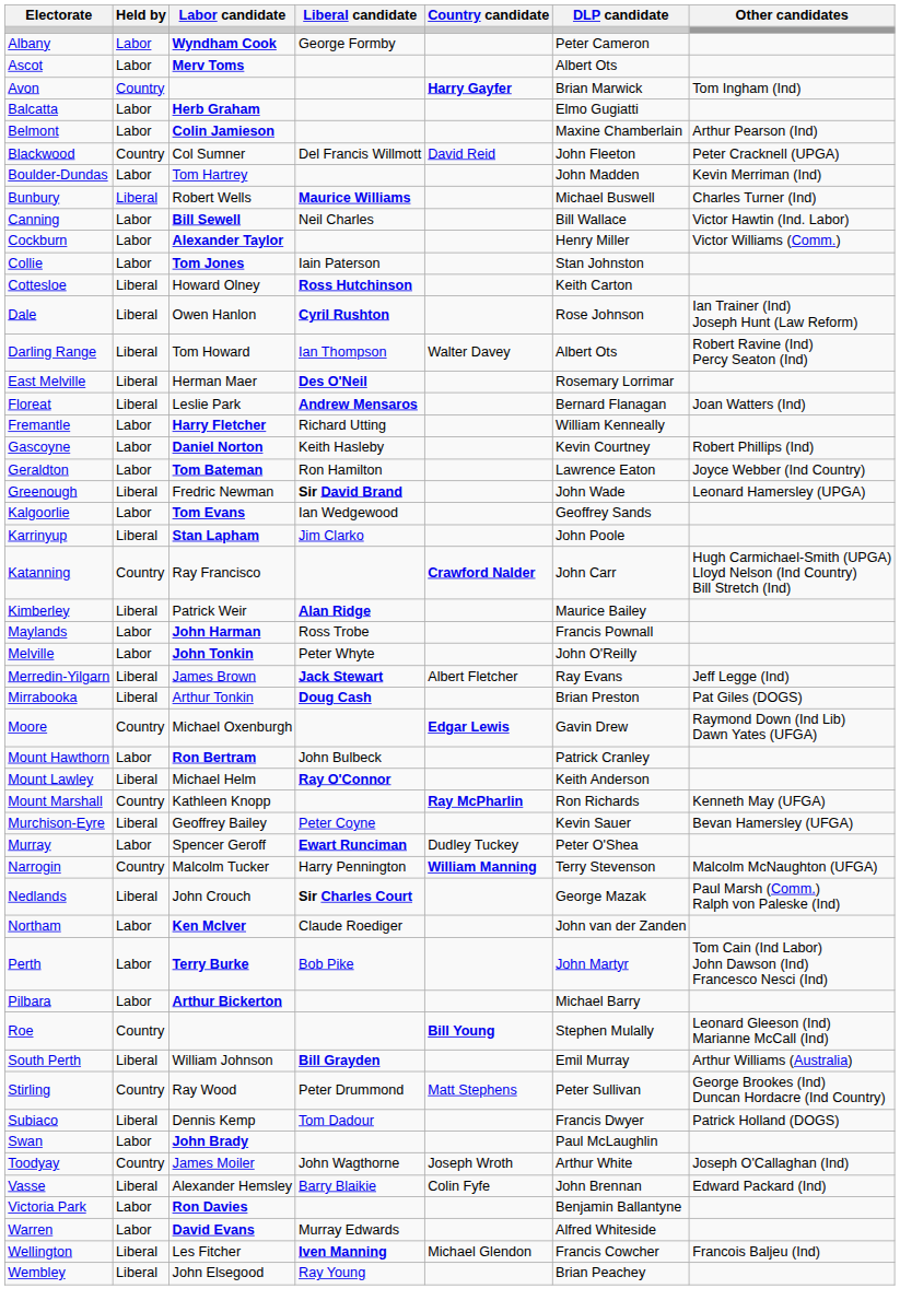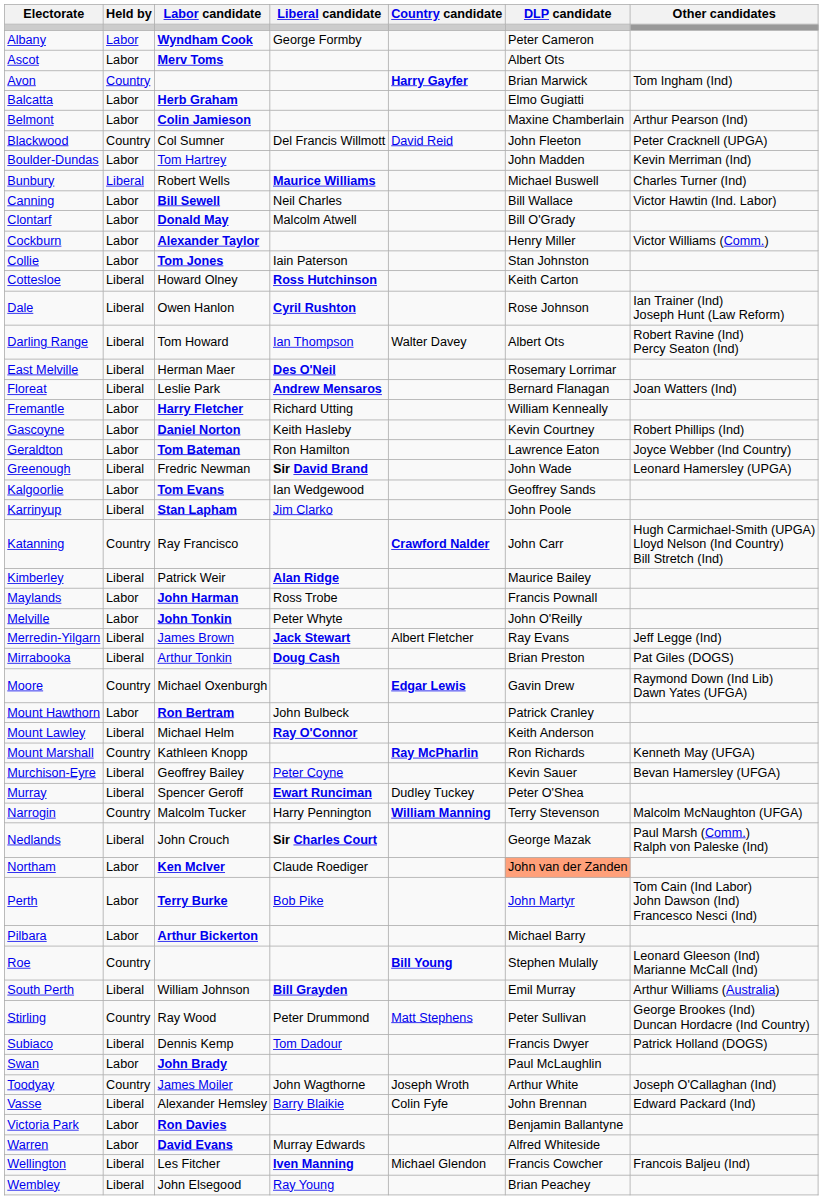 <table class="wikitable">
 <tr>
 <th>Electorate</th>
 <th>Held by</th>
 <th><a href='#'>Labor</a> candidate</th>
 <th><a href='#'>Liberal</a> candidate</th>
 <th><a href='#'>Country</a> candidate</th>
 <th><a href='#'>DLP</a> candidate</th>
 <th>Other candidates</th>
 </tr>
 <tr bgcolor="#cccccc">
 <td></td>
 <td></td>
 <td></td>
 <td></td>
 <td></td>
 <td></td>
 <td bgcolor="#999999"></td>
 </tr>
 <tr>
 <td><a href='#'>Albany</a></td>
 <td><a href='#'>Labor</a></td>
 <td><strong><a href='#'>Wyndham Cook</a></strong></td>
 <td>George Formby</td>
 <td></td>
 <td>Peter Cameron</td>
 <td></td>
 </tr>
 <tr>
 <td><a href='#'>Ascot</a></td>
 <td>Labor</td>
 <td><strong><a href='#'>Merv Toms</a></strong></td>
 <td></td>
 <td></td>
 <td>Albert Ots</td>
 <td></td>
 </tr>
 <tr>
 <td><a href='#'>Avon</a></td>
 <td><a href='#'>Country</a></td>
 <td></td>
 <td></td>
 <td><strong><a href='#'>Harry Gayfer</a></strong></td>
 <td>Brian Marwick</td>
 <td>Tom Ingham (Ind)</td>
 </tr>
 <tr>
 <td><a href='#'>Balcatta</a></td>
 <td>Labor</td>
 <td><strong><a href='#'>Herb Graham</a></strong></td>
 <td></td>
 <td></td>
 <td>Elmo Gugiatti</td>
 <td></td>
 </tr>
 <tr>
 <td><a href='#'>Belmont</a></td>
 <td>Labor</td>
 <td><strong><a href='#'>Colin Jamieson</a></strong></td>
 <td></td>
 <td></td>
 <td>Maxine Chamberlain</td>
 <td>Arthur Pearson (Ind)</td>
 </tr>
 <tr>
 <td><a href='#'>Blackwood</a></td>
 <td>Country</td>
 <td>Col Sumner</td>
 <td>Del Francis Willmott</td>
 <td><a href='#'>David Reid</a></td>
 <td>John Fleeton</td>
 <td>Peter Cracknell (UPGA)</td>
 </tr>
 <tr>
 <td><a href='#'>Boulder-Dundas</a></td>
 <td>Labor</td>
 <td><a href='#'>Tom Hartrey</a></td>
 <td></td>
 <td></td>
 <td>John Madden</td>
 <td>Kevin Merriman (Ind)</td>
 </tr>
 <tr>
 <td><a href='#'>Bunbury</a></td>
 <td><a href='#'>Liberal</a></td>
 <td>Robert Wells</td>
 <td><strong><a href='#'>Maurice Williams</a></strong></td>
 <td></td>
 <td>Michael Buswell</td>
 <td>Charles Turner (Ind)</td>
 </tr>
 <tr>
 <td><a href='#'>Canning</a></td>
 <td>Labor</td>
 <td><strong><a href='#'>Bill Sewell</a></strong></td>
 <td>Neil Charles</td>
 <td></td>
 <td>Bill Wallace</td>
 <td>Victor Hawtin (Ind. Labor)</td>
+</tr>
+<tr>
+<td><a href='#'>Clontarf</a></td>
+<td>Labor</td>
+<td><strong><a href='#'>Donald May</a></strong></td>
+<td>Malcolm Atwell</td>
+<td></td>
+<td>Bill O'Grady</td>
+<td></td>
 </tr>
 <tr>
 <td><a href='#'>Cockburn</a></td>
 <td>Labor</td>
 <td><strong><a href='#'>Alexander Taylor</a></strong></td>
 <td></td>
 <td></td>
 <td>Henry Miller</td>
 <td>Victor Williams (<a href='#'>Comm.</a>)</td>
 </tr>
 <tr>
 <td><a href='#'>Collie</a></td>
 <td>Labor</td>
 <td><strong><a href='#'>Tom Jones</a></strong></td>
 <td>Iain Paterson</td>
 <td></td>
 <td>Stan Johnston</td>
 <td></td>
 </tr>
 <tr>
 <td><a href='#'>Cottesloe</a></td>
 <td>Liberal</td>
 <td>Howard Olney</td>
 <td><strong><a href='#'>Ross Hutchinson</a></strong></td>
 <td></td>
 <td>Keith Carton</td>
 <td></td>
 </tr>
 <tr>
 <td><a href='#'>Dale</a></td>
 <td>Liberal</td>
 <td>Owen Hanlon</td>
 <td><strong><a href='#'>Cyril Rushton</a></strong></td>
 <td></td>
 <td>Rose Johnson</td>
 <td>Ian Trainer (Ind)<br>Joseph Hunt (Law Reform)</td>
 </tr>
 <tr>
 <td><a href='#'>Darling Range</a></td>
 <td>Liberal</td>
 <td>Tom Howard</td>
 <td><a href='#'>Ian Thompson</a></td>
 <td>Walter Davey</td>
 <td>Albert Ots</td>
 <td>Robert Ravine (Ind)<br>Percy Seaton (Ind)</td>
 </tr>
 <tr>
 <td><a href='#'>East Melville</a></td>
 <td>Liberal</td>
 <td>Herman Maer</td>
 <td><strong><a href='#'>Des O'Neil</a></strong></td>
 <td></td>
 <td>Rosemary Lorrimar</td>
 <td></td>
 </tr>
 <tr>
 <td><a href='#'>Floreat</a></td>
 <td>Liberal</td>
 <td>Leslie Park</td>
 <td><strong><a href='#'>Andrew Mensaros</a></strong></td>
 <td></td>
 <td>Bernard Flanagan</td>
 <td>Joan Watters (Ind)</td>
 </tr>
 <tr>
 <td><a href='#'>Fremantle</a></td>
 <td>Labor</td>
 <td><strong><a href='#'>Harry Fletcher</a></strong></td>
 <td>Richard Utting</td>
 <td></td>
 <td>William Kenneally</td>
 <td></td>
 </tr>
 <tr>
 <td><a href='#'>Gascoyne</a></td>
 <td>Labor</td>
 <td><strong><a href='#'>Daniel Norton</a></strong></td>
 <td>Keith Hasleby</td>
 <td></td>
 <td>Kevin Courtney</td>
 <td>Robert Phillips (Ind)</td>
 </tr>
 <tr>
 <td><a href='#'>Geraldton</a></td>
 <td>Labor</td>
 <td><strong><a href='#'>Tom Bateman</a></strong></td>
 <td>Ron Hamilton</td>
 <td></td>
 <td>Lawrence Eaton</td>
 <td>Joyce Webber (Ind Country)</td>
 </tr>
 <tr>
 <td><a href='#'>Greenough</a></td>
 <td>Liberal</td>
 <td>Fredric Newman</td>
 <td><strong>Sir <a href='#'>David Brand</a></strong></td>
 <td></td>
 <td>John Wade</td>
 <td>Leonard Hamersley (UPGA)</td>
 </tr>
 <tr>
 <td><a href='#'>Kalgoorlie</a></td>
 <td>Labor</td>
 <td><strong><a href='#'>Tom Evans</a></strong></td>
 <td>Ian Wedgewood</td>
 <td></td>
 <td>Geoffrey Sands</td>
 <td></td>
 </tr>
 <tr>
 <td><a href='#'>Karrinyup</a></td>
 <td>Liberal</td>
 <td><strong><a href='#'>Stan Lapham</a></strong></td>
 <td><a href='#'>Jim Clarko</a></td>
 <td></td>
 <td>John Poole</td>
 <td></td>
 </tr>
 <tr>
 <td><a href='#'>Katanning</a></td>
 <td>Country</td>
 <td>Ray Francisco</td>
 <td></td>
 <td><strong><a href='#'>Crawford Nalder</a></strong></td>
 <td>John Carr</td>
 <td>Hugh Carmichael-Smith (UPGA)<br>Lloyd Nelson (Ind Country)<br>Bill Stretch (Ind)</td>
 </tr>
 <tr>
 <td><a href='#'>Kimberley</a></td>
 <td>Liberal</td>
 <td>Patrick Weir</td>
 <td><strong><a href='#'>Alan Ridge</a></strong></td>
 <td></td>
 <td>Maurice Bailey</td>
 <td></td>
 </tr>
 <tr>
 <td><a href='#'>Maylands</a></td>
 <td>Labor</td>
 <td><strong><a href='#'>John Harman</a></strong></td>
 <td>Ross Trobe</td>
 <td></td>
 <td>Francis Pownall</td>
 <td></td>
 </tr>
 <tr>
 <td><a href='#'>Melville</a></td>
 <td>Labor</td>
 <td><strong><a href='#'>John Tonkin</a></strong></td>
 <td>Peter Whyte</td>
 <td></td>
 <td>John O'Reilly</td>
 <td></td>
 </tr>
 <tr>
 <td><a href='#'>Merredin-Yilgarn</a></td>
 <td>Liberal</td>
 <td><a href='#'>James Brown</a></td>
 <td><strong><a href='#'>Jack Stewart</a></strong></td>
 <td>Albert Fletcher</td>
 <td>Ray Evans</td>
 <td>Jeff Legge (Ind)</td>
 </tr>
 <tr>
 <td><a href='#'>Mirrabooka</a></td>
 <td>Liberal</td>
 <td><a href='#'>Arthur Tonkin</a></td>
 <td><strong><a href='#'>Doug Cash</a></strong></td>
 <td></td>
 <td>Brian Preston</td>
 <td>Pat Giles (DOGS)</td>
 </tr>
 <tr>
 <td><a href='#'>Moore</a></td>
 <td>Country</td>
 <td>Michael Oxenburgh</td>
 <td></td>
 <td><strong><a href='#'>Edgar Lewis</a></strong></td>
 <td>Gavin Drew</td>
 <td>Raymond Down (Ind Lib)<br>Dawn Yates (UFGA)</td>
 </tr>
 <tr>
 <td><a href='#'>Mount Hawthorn</a></td>
 <td>Labor</td>
 <td><strong><a href='#'>Ron Bertram</a></strong></td>
 <td>John Bulbeck</td>
 <td></td>
 <td>Patrick Cranley</td>
 <td></td>
 </tr>
 <tr>
 <td><a href='#'>Mount Lawley</a></td>
 <td>Liberal</td>
 <td>Michael Helm</td>
 <td><strong><a href='#'>Ray O'Connor</a></strong></td>
 <td></td>
 <td>Keith Anderson</td>
 <td></td>
 </tr>
 <tr>
 <td><a href='#'>Mount Marshall</a></td>
 <td>Country</td>
 <td>Kathleen Knopp</td>
 <td></td>
 <td><strong><a href='#'>Ray McPharlin</a></strong></td>
 <td>Ron Richards</td>
 <td>Kenneth May (UFGA)</td>
 </tr>
 <tr>
 <td><a href='#'>Murchison-Eyre</a></td>
 <td>Liberal</td>
 <td>Geoffrey Bailey</td>
 <td><a href='#'>Peter Coyne</a></td>
 <td></td>
 <td>Kevin Sauer</td>
 <td>Bevan Hamersley (UFGA)</td>
 </tr>
 <tr>
 <td><a href='#'>Murray</a></td>
-<td>Labor</td>
+<td>Liberal</td>
 <td>Spencer Geroff</td>
 <td><strong><a href='#'>Ewart Runciman</a></strong></td>
 <td>Dudley Tuckey</td>
 <td>Peter O'Shea</td>
 <td></td>
 </tr>
 <tr>
 <td><a href='#'>Narrogin</a></td>
 <td>Country</td>
 <td>Malcolm Tucker</td>
 <td>Harry Pennington</td>
 <td><strong><a href='#'>William Manning</a></strong></td>
 <td>Terry Stevenson</td>
 <td>Malcolm McNaughton (UFGA)</td>
 </tr>
 <tr>
 <td><a href='#'>Nedlands</a></td>
 <td>Liberal</td>
 <td>John Crouch</td>
 <td><strong>Sir <a href='#'>Charles Court</a></strong></td>
 <td></td>
 <td>George Mazak</td>
 <td>Paul Marsh (<a href='#'>Comm.</a>)<br>Ralph von Paleske (Ind)</td>
 </tr>
 <tr>
 <td><a href='#'>Northam</a></td>
 <td>Labor</td>
 <td><strong><a href='#'>Ken McIver</a></strong></td>
 <td>Claude Roediger</td>
 <td></td>
-<td>John van der Zanden</td>
+<td style="background: lightsalmon;">John van der Zanden</td>
 <td></td>
 </tr>
 <tr>
 <td><a href='#'>Perth</a></td>
 <td>Labor</td>
 <td><strong><a href='#'>Terry Burke</a></strong></td>
 <td><a href='#'>Bob Pike</a></td>
 <td></td>
 <td><a href='#'>John Martyr</a></td>
 <td>Tom Cain (Ind Labor)<br>John Dawson (Ind)<br>Francesco Nesci (Ind)</td>
 </tr>
 <tr>
 <td><a href='#'>Pilbara</a></td>
 <td>Labor</td>
 <td><strong><a href='#'>Arthur Bickerton</a></strong></td>
 <td></td>
 <td></td>
 <td>Michael Barry</td>
 <td></td>
 </tr>
 <tr>
 <td><a href='#'>Roe</a></td>
 <td>Country</td>
 <td></td>
 <td></td>
 <td><strong><a href='#'>Bill Young</a></strong></td>
 <td>Stephen Mulally</td>
 <td>Leonard Gleeson (Ind)<br>Marianne McCall (Ind)</td>
 </tr>
 <tr>
 <td><a href='#'>South Perth</a></td>
 <td>Liberal</td>
 <td>William Johnson</td>
 <td><strong><a href='#'>Bill Grayden</a></strong></td>
 <td></td>
 <td>Emil Murray</td>
 <td>Arthur Williams (<a href='#'>Australia</a>)</td>
 </tr>
 <tr>
 <td><a href='#'>Stirling</a></td>
 <td>Country</td>
 <td>Ray Wood</td>
 <td>Peter Drummond</td>
 <td><a href='#'>Matt Stephens</a></td>
 <td>Peter Sullivan</td>
 <td>George Brookes (Ind)<br>Duncan Hordacre (Ind Country)</td>
 </tr>
 <tr>
 <td><a href='#'>Subiaco</a></td>
 <td>Liberal</td>
 <td>Dennis Kemp</td>
 <td><a href='#'>Tom Dadour</a></td>
 <td></td>
 <td>Francis Dwyer</td>
 <td>Patrick Holland (DOGS)</td>
 </tr>
 <tr>
 <td><a href='#'>Swan</a></td>
 <td>Labor</td>
 <td><strong><a href='#'>John Brady</a></strong></td>
 <td></td>
 <td></td>
 <td>Paul McLaughlin</td>
 <td></td>
 </tr>
 <tr>
 <td><a href='#'>Toodyay</a></td>
 <td>Country</td>
 <td><a href='#'>James Moiler</a></td>
 <td>John Wagthorne</td>
 <td>Joseph Wroth</td>
 <td>Arthur White</td>
 <td>Joseph O'Callaghan (Ind)</td>
 </tr>
 <tr>
 <td><a href='#'>Vasse</a></td>
 <td>Liberal</td>
 <td>Alexander Hemsley</td>
 <td><a href='#'>Barry Blaikie</a></td>
 <td>Colin Fyfe</td>
 <td>John Brennan</td>
 <td>Edward Packard (Ind)</td>
 </tr>
 <tr>
 <td><a href='#'>Victoria Park</a></td>
 <td>Labor</td>
 <td><strong><a href='#'>Ron Davies</a></strong></td>
 <td></td>
 <td></td>
 <td>Benjamin Ballantyne</td>
 <td></td>
 </tr>
 <tr>
 <td><a href='#'>Warren</a></td>
 <td>Labor</td>
 <td><strong><a href='#'>David Evans</a></strong></td>
 <td>Murray Edwards</td>
 <td></td>
 <td>Alfred Whiteside</td>
 <td></td>
 </tr>
 <tr>
 <td><a href='#'>Wellington</a></td>
 <td>Liberal</td>
 <td>Les Fitcher</td>
 <td><strong><a href='#'>Iven Manning</a></strong></td>
 <td>Michael Glendon</td>
 <td>Francis Cowcher</td>
 <td>Francois Baljeu (Ind)</td>
 </tr>
 <tr>
 <td><a href='#'>Wembley</a></td>
 <td>Liberal</td>
 <td>John Elsegood</td>
 <td><a href='#'>Ray Young</a></td>
 <td></td>
 <td>Brian Peachey</td>
 <td></td>
 </tr>
 </table>
